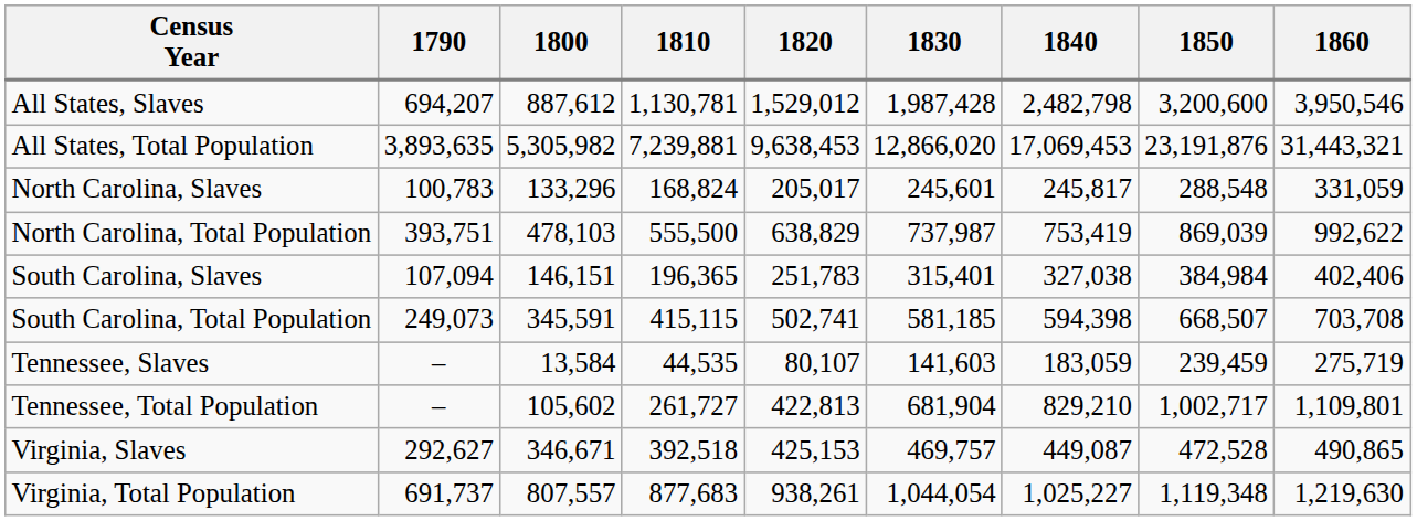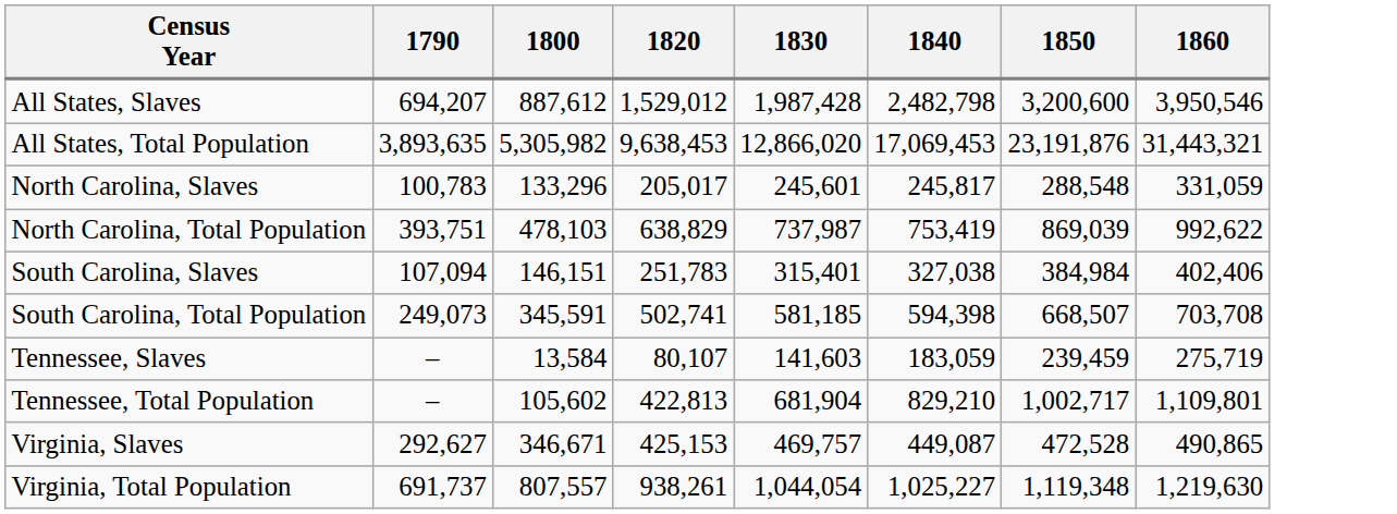 <table class="wikitable sortable">
 <tr style="text-align:center; background: #efefef; border-bottom:2px solid gray;">
 <th>Census<br>Year</th>
 <th>1790</th>
 <th>1800</th>
-<th>1810</th>
 <th>1820</th>
 <th>1830</th>
 <th>1840</th>
 <th>1850</th>
 <th>1860</th>
 </tr>
 <tr>
 <td align=left>All States, Slaves</td>
 <td align=right>694,207</td>
 <td align=right>887,612</td>
-<td align=right>1,130,781</td>
 <td align=right>1,529,012</td>
 <td align=right>1,987,428</td>
 <td align=right>2,482,798</td>
 <td align=right>3,200,600</td>
 <td align=right>3,950,546</td>
 </tr>
 <tr>
 <td align=left>All States, Total Population</td>
 <td align=right>3,893,635</td>
 <td align=right>5,305,982</td>
-<td align=right>7,239,881</td>
 <td align=right>9,638,453</td>
 <td align=right>12,866,020</td>
 <td>17,069,453</td>
 <td>23,191,876</td>
 <td>31,443,321</td>
 </tr>
 <tr>
 <td align=left>North Carolina, Slaves</td>
 <td align=right>100,783</td>
 <td align=right>133,296</td>
-<td align=right>168,824</td>
 <td align=right>205,017</td>
 <td align=right>245,601</td>
 <td align=right>245,817</td>
 <td align=right>288,548</td>
 <td align=right>331,059</td>
 </tr>
 <tr>
 <td align=left>North Carolina, Total Population</td>
 <td align=right>393,751</td>
 <td align=right>478,103</td>
-<td align=right>555,500</td>
 <td align=right>638,829</td>
 <td align=right>737,987</td>
 <td align=right>753,419</td>
 <td align=right>869,039</td>
 <td align=right>992,622</td>
 </tr>
 <tr>
 <td align=left>South Carolina, Slaves</td>
 <td align=right>107,094</td>
 <td align=right>146,151</td>
-<td align=right>196,365</td>
 <td align=right>251,783</td>
 <td align=right>315,401</td>
 <td align=right>327,038</td>
 <td align=right>384,984</td>
 <td align=right>402,406</td>
 </tr>
 <tr>
 <td align=left>South Carolina, Total Population</td>
 <td align=right>249,073</td>
 <td align=right>345,591</td>
-<td align=right>415,115</td>
 <td align=right>502,741</td>
 <td align=right>581,185</td>
 <td align=right>594,398</td>
 <td align=right>668,507</td>
 <td align=right>703,708</td>
 </tr>
 <tr>
 <td align=left>Tennessee, Slaves</td>
 <td align=center>–</td>
 <td align=right>13,584</td>
-<td align=right>44,535</td>
 <td align=right>80,107</td>
 <td align=right>141,603</td>
 <td align=right>183,059</td>
 <td align=right>239,459</td>
 <td align=right>275,719</td>
 </tr>
 <tr>
 <td align=left>Tennessee, Total Population</td>
 <td align=center>–</td>
 <td align=right>105,602</td>
-<td align=right>261,727</td>
 <td align=right>422,813</td>
 <td align=right>681,904</td>
 <td align=right>829,210</td>
 <td align=right>1,002,717</td>
 <td align=right>1,109,801</td>
 </tr>
 <tr>
 <td align=left>Virginia, Slaves</td>
 <td align=right>292,627</td>
 <td align=right>346,671</td>
-<td align=right>392,518</td>
 <td align=right>425,153</td>
 <td align=right>469,757</td>
 <td align=right>449,087</td>
 <td align=right>472,528</td>
 <td align=right>490,865</td>
 </tr>
 <tr>
 <td align=left>Virginia, Total Population</td>
 <td align=right>691,737</td>
 <td align=right>807,557</td>
-<td align=right>877,683</td>
 <td align=right>938,261</td>
 <td align=right>1,044,054</td>
 <td align=right>1,025,227</td>
 <td align=right>1,119,348</td>
 <td align=right>1,219,630</td>
 </tr>
 </table>
